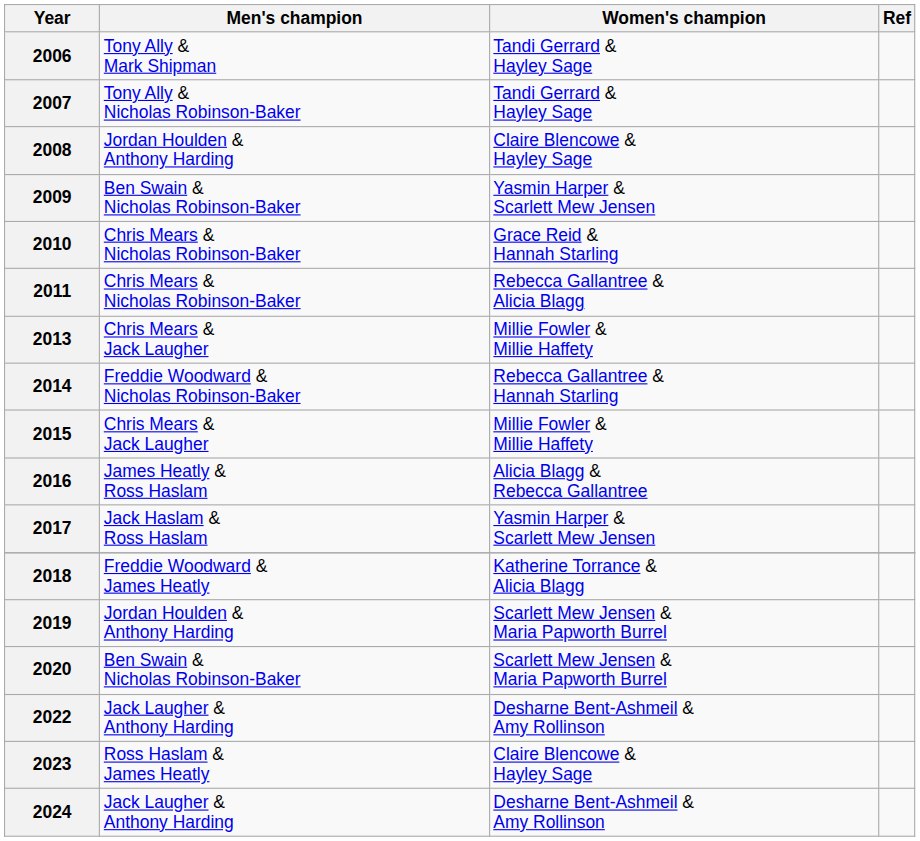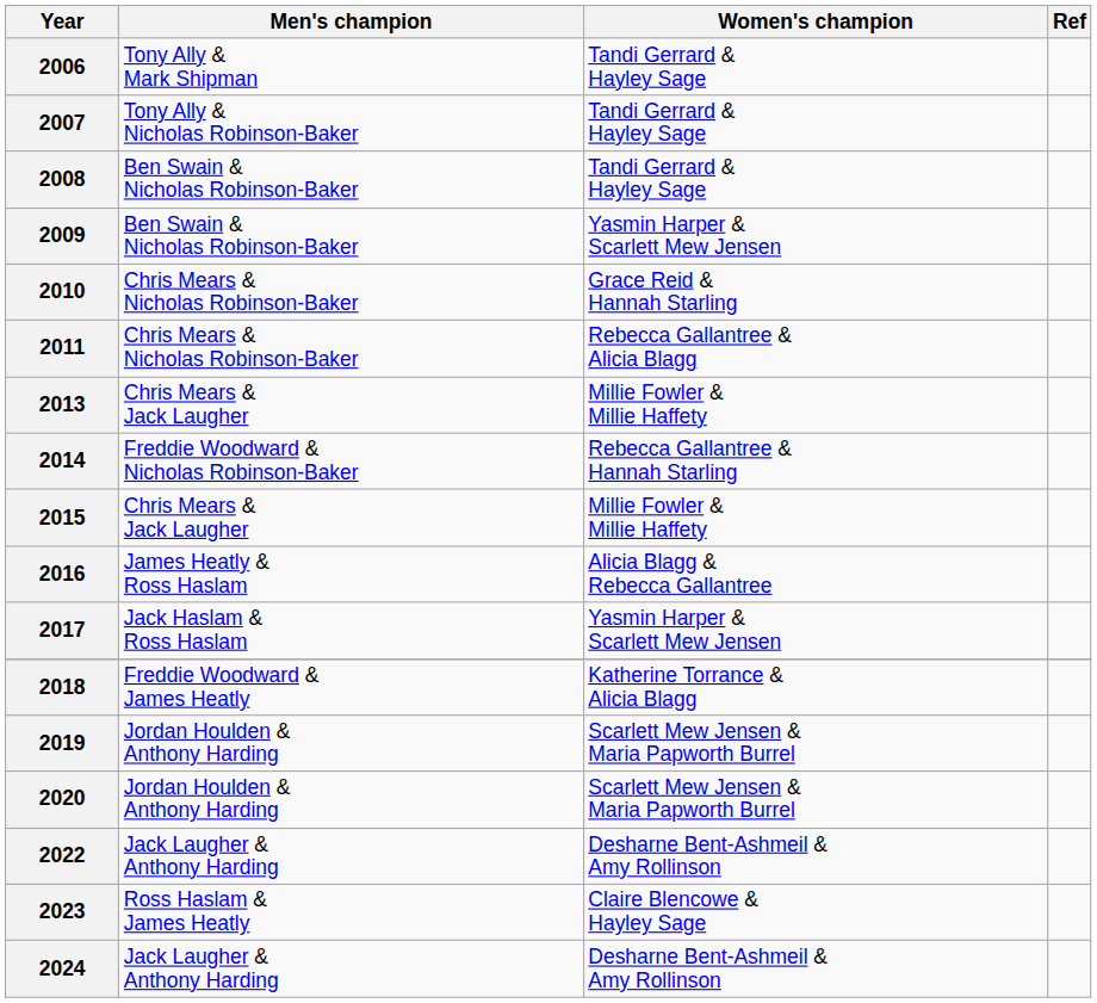 <table class="wikitable" style="text-align:left">
 <tr>
 <th width=80>Year</th>
 <th width=350>Men's champion</th>
 <th width=350>Women's champion</th>
 <th width=20>Ref</th>
 </tr>
 <tr>
 <th>2006</th>
 <td><a href='#'>Tony Ally</a> &<br><a href='#'>Mark Shipman</a></td>
 <td><a href='#'>Tandi Gerrard</a> &<br><a href='#'>Hayley Sage</a></td>
 <td></td>
 </tr>
 <tr>
 <th>2007</th>
 <td><a href='#'>Tony Ally</a> &<br><a href='#'>Nicholas Robinson-Baker</a></td>
 <td><a href='#'>Tandi Gerrard</a> &<br><a href='#'>Hayley Sage</a></td>
 <td></td>
 </tr>
 <tr>
 <th>2008</th>
-<td><a href='#'>Jordan Houlden</a> &<br><a href='#'>Anthony Harding</a></td>
-<td><a href='#'>Claire Blencowe</a> &<br><a href='#'>Hayley Sage</a></td>
+<td><a href='#'>Ben Swain</a> &<br><a href='#'>Nicholas Robinson-Baker</a></td>
+<td><a href='#'>Tandi Gerrard</a> &<br><a href='#'>Hayley Sage</a></td>
 <td></td>
 </tr>
 <tr>
 <th>2009</th>
 <td><a href='#'>Ben Swain</a> &<br><a href='#'>Nicholas Robinson-Baker</a></td>
 <td><a href='#'>Yasmin Harper</a> &<br><a href='#'>Scarlett Mew Jensen</a></td>
 <td></td>
 </tr>
 <tr>
 <th>2010</th>
 <td><a href='#'>Chris Mears</a> &<br><a href='#'>Nicholas Robinson-Baker</a></td>
 <td><a href='#'>Grace Reid</a> &<br><a href='#'>Hannah Starling</a></td>
 <td></td>
 </tr>
 <tr>
 <th>2011</th>
 <td><a href='#'>Chris Mears</a> &<br><a href='#'>Nicholas Robinson-Baker</a></td>
 <td><a href='#'>Rebecca Gallantree</a> &<br><a href='#'>Alicia Blagg</a></td>
 <td></td>
 </tr>
 <tr>
 <th>2013</th>
 <td><a href='#'>Chris Mears</a> &<br><a href='#'>Jack Laugher</a></td>
 <td><a href='#'>Millie Fowler</a> &<br><a href='#'>Millie Haffety</a></td>
 <td></td>
 </tr>
 <tr>
 <th>2014</th>
 <td><a href='#'>Freddie Woodward</a> &<br><a href='#'>Nicholas Robinson-Baker</a></td>
 <td><a href='#'>Rebecca Gallantree</a> &<br><a href='#'>Hannah Starling</a></td>
 <td></td>
 </tr>
 <tr>
 <th>2015</th>
 <td><a href='#'>Chris Mears</a> &<br><a href='#'>Jack Laugher</a></td>
 <td><a href='#'>Millie Fowler</a> &<br><a href='#'>Millie Haffety</a></td>
 <td></td>
 </tr>
 <tr>
 <th>2016</th>
 <td><a href='#'>James Heatly</a> &<br><a href='#'>Ross Haslam</a></td>
 <td><a href='#'>Alicia Blagg</a> &<br><a href='#'>Rebecca Gallantree</a></td>
 <td></td>
 </tr>
 <tr>
 <th>2017</th>
 <td><a href='#'>Jack Haslam</a> &<br><a href='#'>Ross Haslam</a></td>
 <td><a href='#'>Yasmin Harper</a> &<br><a href='#'>Scarlett Mew Jensen</a></td>
 <td></td>
 </tr>
 <tr>
 </tr>
 <tr>
 <th>2018</th>
 <td><a href='#'>Freddie Woodward</a> &<br><a href='#'>James Heatly</a></td>
 <td><a href='#'>Katherine Torrance</a> &<br><a href='#'>Alicia Blagg</a></td>
 <td></td>
 </tr>
 <tr>
 <th>2019</th>
 <td><a href='#'>Jordan Houlden</a> &<br><a href='#'>Anthony Harding</a></td>
 <td><a href='#'>Scarlett Mew Jensen</a> &<br><a href='#'>Maria Papworth Burrel</a></td>
 <td></td>
 </tr>
 <tr>
 <th>2020</th>
-<td><a href='#'>Ben Swain</a> &<br><a href='#'>Nicholas Robinson-Baker</a></td>
+<td><a href='#'>Jordan Houlden</a> &<br><a href='#'>Anthony Harding</a></td>
 <td><a href='#'>Scarlett Mew Jensen</a> &<br><a href='#'>Maria Papworth Burrel</a></td>
 <td></td>
 </tr>
 <tr>
 <th>2022</th>
 <td><a href='#'>Jack Laugher</a> &<br><a href='#'>Anthony Harding</a></td>
 <td><a href='#'>Desharne Bent-Ashmeil</a> &<br><a href='#'>Amy Rollinson</a></td>
 <td></td>
 </tr>
 <tr>
 <th>2023</th>
 <td><a href='#'>Ross Haslam</a> &<br><a href='#'>James Heatly</a></td>
 <td><a href='#'>Claire Blencowe</a> &<br><a href='#'>Hayley Sage</a></td>
 <td></td>
 </tr>
 <tr>
 <th>2024</th>
 <td><a href='#'>Jack Laugher</a> &<br><a href='#'>Anthony Harding</a></td>
 <td><a href='#'>Desharne Bent-Ashmeil</a> &<br><a href='#'>Amy Rollinson</a></td>
 <td></td>
 </tr>
 </table>
